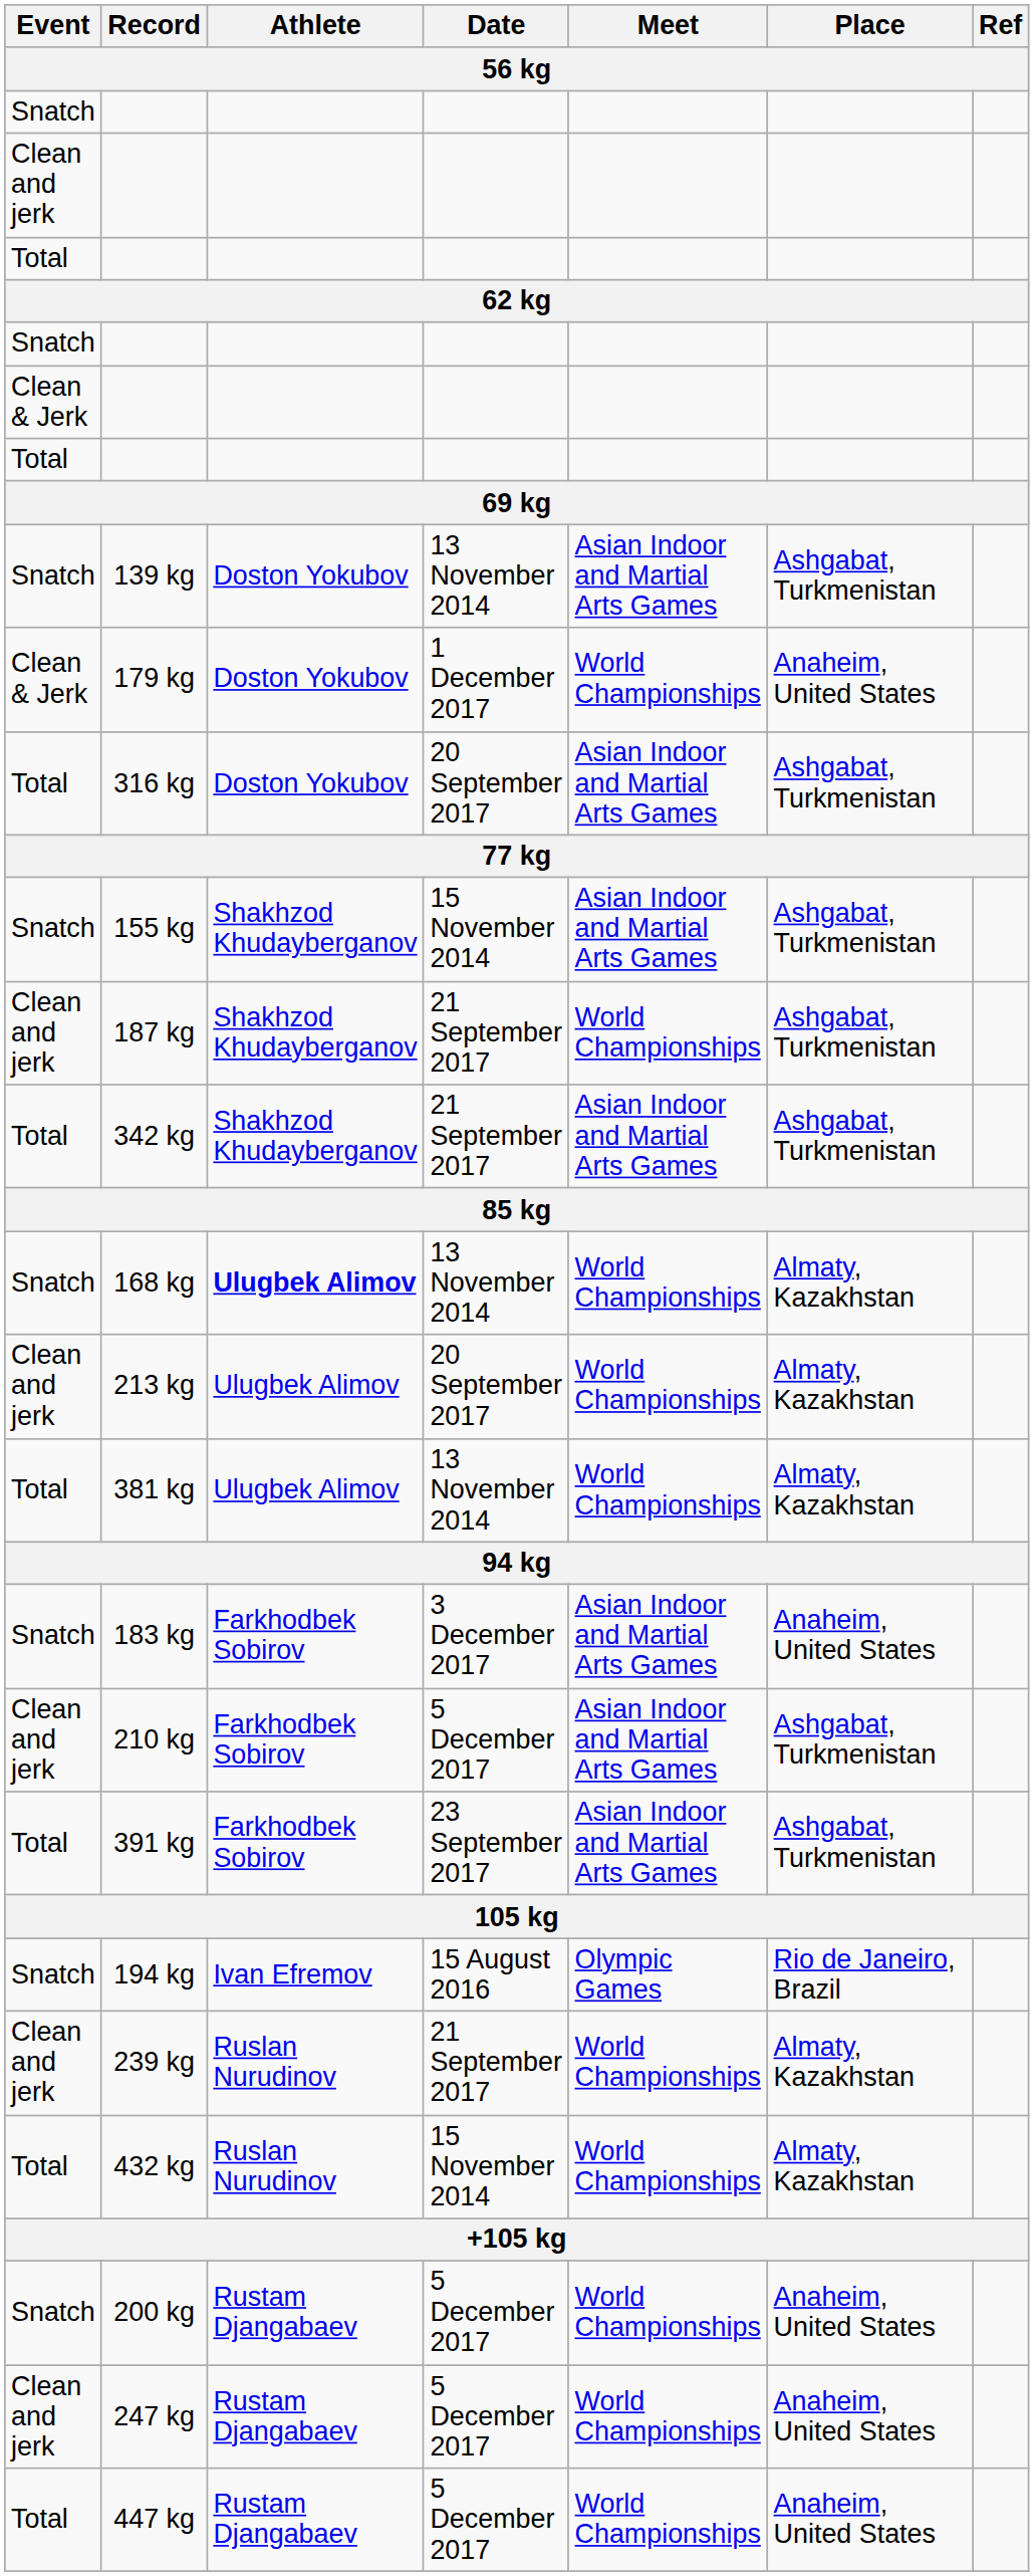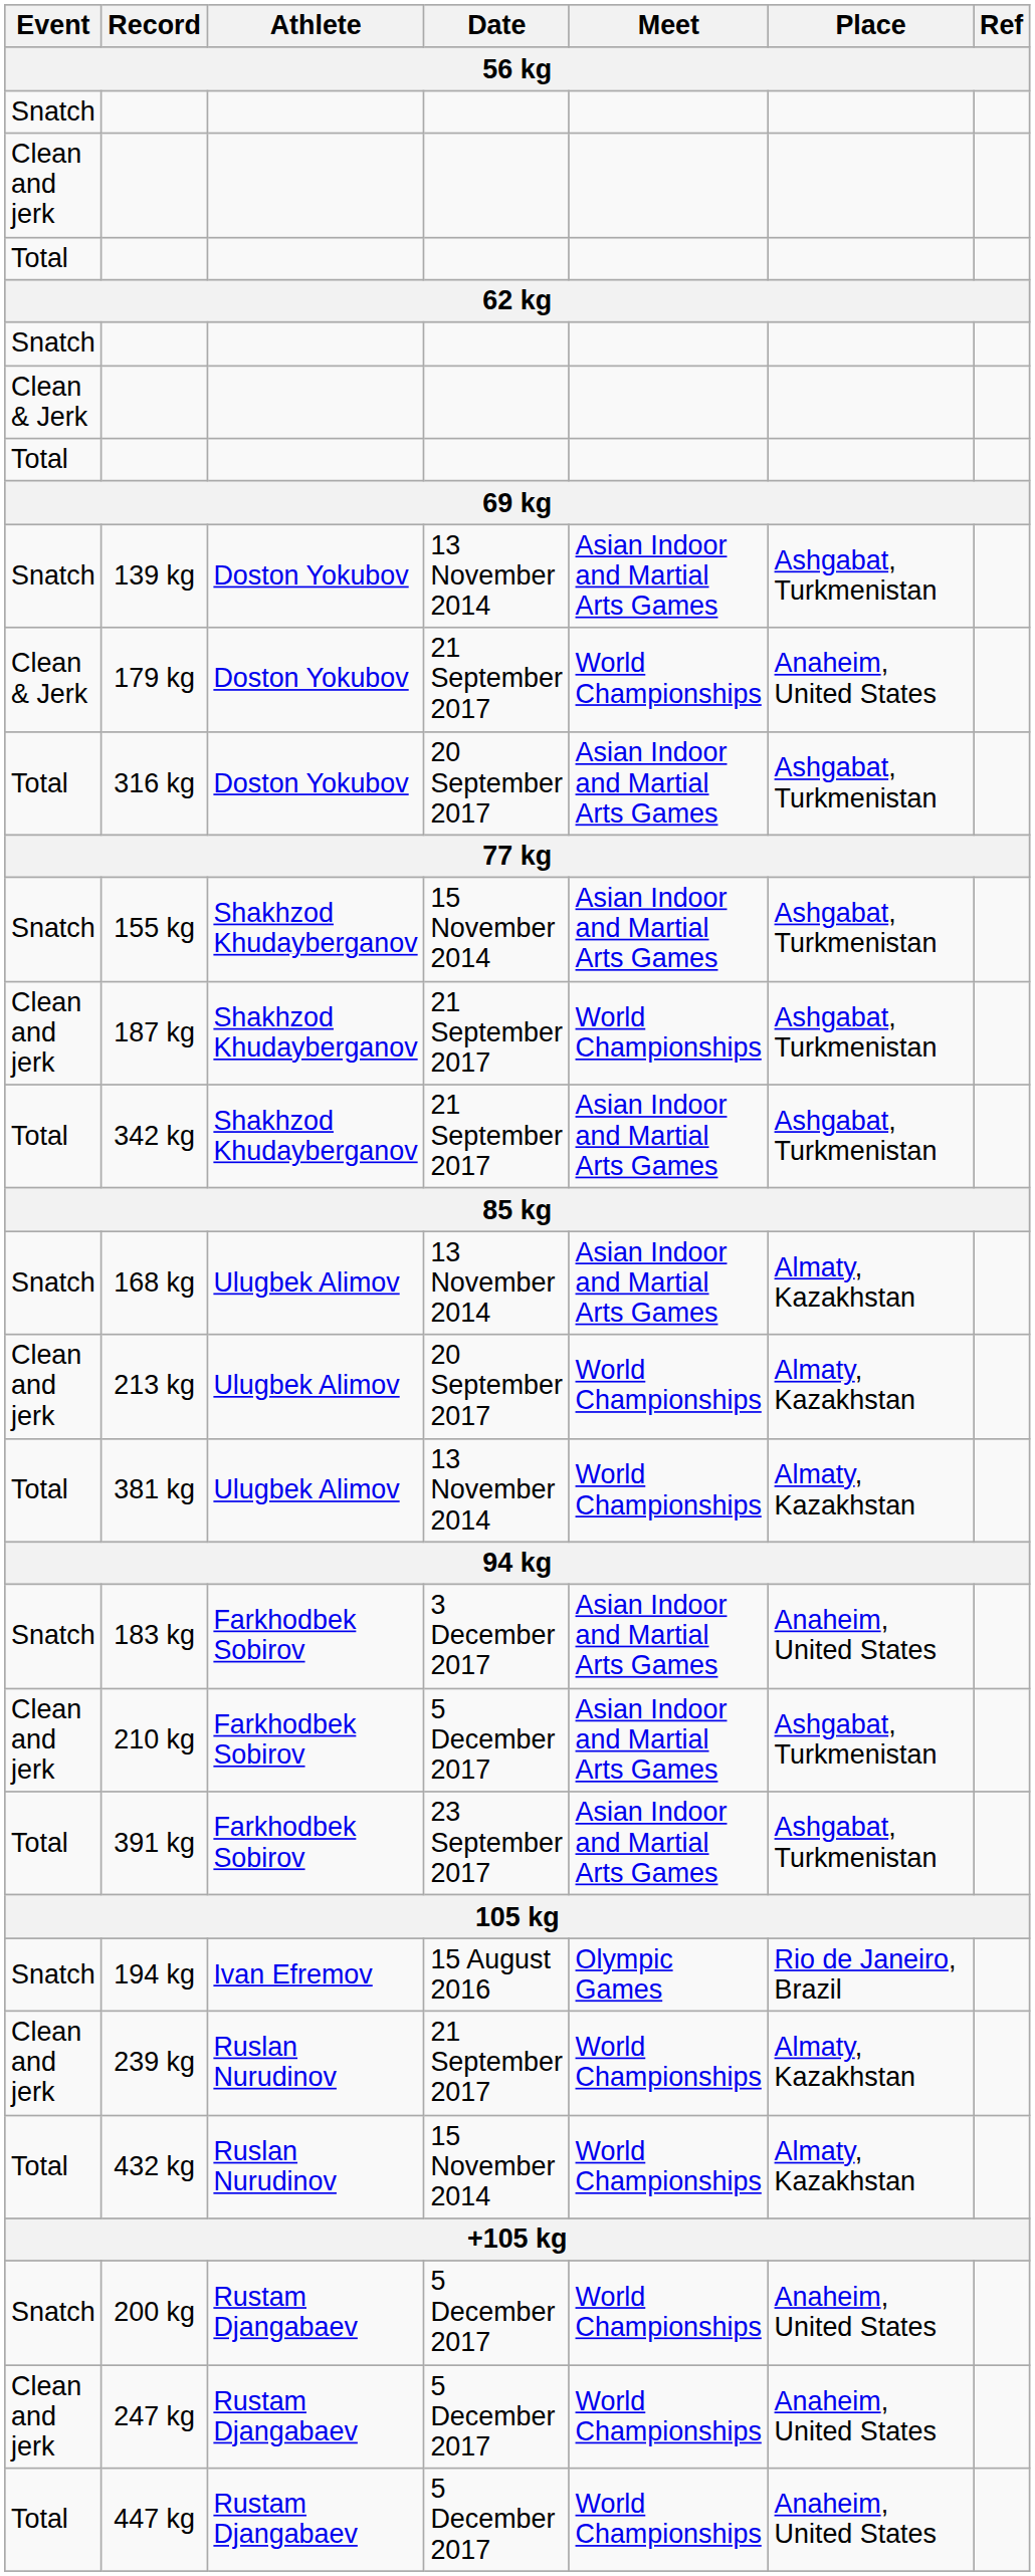 <table class="wikitable">
 <tr>
 <th width=9%>Event</th>
 <th width=6%>Record</th>
 <th width=18%>Athlete</th>
 <th width=13%>Date</th>
 <th width=18%>Meet</th>
 <th width=20%>Place</th>
 <th width=3%>Ref</th>
 </tr>
 <tr bgcolor="#DDDDDD">
 <th colspan="8">56 kg</th>
 </tr>
 <tr>
 <td>Snatch</td>
 <td></td>
 <td></td>
 <td></td>
 <td></td>
 <td></td>
 <td></td>
 </tr>
 <tr>
 <td>Clean and jerk</td>
 <td></td>
 <td></td>
 <td></td>
 <td></td>
 <td></td>
 <td></td>
 </tr>
 <tr>
 <td>Total</td>
 <td></td>
 <td></td>
 <td></td>
 <td></td>
 <td></td>
 <td></td>
 </tr>
 <tr bgcolor="#DDDDDD">
 <th colspan="8">62 kg</th>
 </tr>
 <tr>
 <td>Snatch</td>
 <td></td>
 <td></td>
 <td></td>
 <td></td>
 <td></td>
 <td></td>
 </tr>
 <tr>
 <td>Clean & Jerk</td>
 <td></td>
 <td></td>
 <td></td>
 <td></td>
 <td></td>
 <td></td>
 </tr>
 <tr>
 <td>Total</td>
 <td></td>
 <td></td>
 <td></td>
 <td></td>
 <td></td>
 <td></td>
 </tr>
 <tr bgcolor="#DDDDDD">
 <th colspan="8">69 kg</th>
 </tr>
 <tr>
 <td>Snatch</td>
 <td align="center">139 kg</td>
 <td><a href='#'>Doston Yokubov</a></td>
 <td>13 November 2014</td>
 <td><a href='#'>Asian Indoor and Martial Arts Games</a></td>
 <td><a href='#'>Ashgabat</a>, Turkmenistan</td>
 <td></td>
 </tr>
 <tr>
 <td>Clean & Jerk</td>
 <td align="center">179 kg</td>
 <td><a href='#'>Doston Yokubov</a></td>
-<td>1 December 2017</td>
+<td>21 September 2017</td>
 <td><a href='#'>World Championships</a></td>
 <td><a href='#'>Anaheim</a>, United States</td>
 <td></td>
 </tr>
 <tr>
 <td>Total</td>
 <td align="center">316 kg</td>
 <td><a href='#'>Doston Yokubov</a></td>
 <td>20 September 2017</td>
 <td><a href='#'>Asian Indoor and Martial Arts Games</a></td>
 <td><a href='#'>Ashgabat</a>, Turkmenistan</td>
 <td></td>
 </tr>
 <tr bgcolor="#DDDDDD">
 <th colspan="8">77 kg</th>
 </tr>
 <tr>
 <td>Snatch</td>
 <td align="center">155 kg</td>
 <td><a href='#'>Shakhzod Khudayberganov</a></td>
 <td>15 November 2014</td>
 <td><a href='#'>Asian Indoor and Martial Arts Games</a></td>
 <td><a href='#'>Ashgabat</a>, Turkmenistan</td>
 <td></td>
 </tr>
 <tr>
 <td>Clean and jerk</td>
 <td align="center">187 kg</td>
 <td><a href='#'>Shakhzod Khudayberganov</a></td>
 <td>21 September 2017</td>
 <td><a href='#'>World Championships</a></td>
 <td><a href='#'>Ashgabat</a>, Turkmenistan</td>
 <td></td>
 </tr>
 <tr>
 <td>Total</td>
 <td align="center">342 kg</td>
 <td><a href='#'>Shakhzod Khudayberganov</a></td>
 <td>21 September 2017</td>
 <td><a href='#'>Asian Indoor and Martial Arts Games</a></td>
 <td><a href='#'>Ashgabat</a>, Turkmenistan</td>
 <td></td>
 </tr>
 <tr bgcolor="#DDDDDD">
 <th colspan="8">85 kg</th>
 </tr>
 <tr>
 <td>Snatch</td>
 <td align="center">168 kg</td>
-<td><strong><a href='#'>Ulugbek Alimov</a></strong></td>
+<td><a href='#'>Ulugbek Alimov</a></td>
 <td>13 November 2014</td>
-<td><a href='#'>World Championships</a></td>
+<td><a href='#'>Asian Indoor and Martial Arts Games</a></td>
 <td><a href='#'>Almaty</a>, Kazakhstan</td>
 <td></td>
 </tr>
 <tr>
 <td>Clean and jerk</td>
 <td align="center">213 kg</td>
 <td><a href='#'>Ulugbek Alimov</a></td>
 <td>20 September 2017</td>
 <td><a href='#'>World Championships</a></td>
 <td><a href='#'>Almaty</a>, Kazakhstan</td>
 <td></td>
 </tr>
 <tr>
 <td>Total</td>
 <td align="center">381 kg</td>
 <td><a href='#'>Ulugbek Alimov</a></td>
 <td>13 November 2014</td>
 <td><a href='#'>World Championships</a></td>
 <td><a href='#'>Almaty</a>, Kazakhstan</td>
 <td></td>
 </tr>
 <tr bgcolor="#DDDDDD">
 <th colspan="8">94 kg</th>
 </tr>
 <tr>
 <td>Snatch</td>
 <td align="center">183 kg</td>
 <td><a href='#'>Farkhodbek Sobirov</a></td>
 <td>3 December 2017</td>
 <td><a href='#'>Asian Indoor and Martial Arts Games</a></td>
 <td><a href='#'>Anaheim</a>, United States</td>
 <td></td>
 </tr>
 <tr>
 <td>Clean and jerk</td>
 <td align="center">210 kg</td>
 <td><a href='#'>Farkhodbek Sobirov</a></td>
 <td>5 December 2017</td>
 <td><a href='#'>Asian Indoor and Martial Arts Games</a></td>
 <td><a href='#'>Ashgabat</a>, Turkmenistan</td>
 <td></td>
 </tr>
 <tr>
 <td>Total</td>
 <td align="center">391 kg</td>
 <td><a href='#'>Farkhodbek Sobirov</a></td>
 <td>23 September 2017</td>
 <td><a href='#'>Asian Indoor and Martial Arts Games</a></td>
 <td><a href='#'>Ashgabat</a>, Turkmenistan</td>
 <td></td>
 </tr>
 <tr bgcolor="#DDDDDD">
 <th colspan="8">105 kg</th>
 </tr>
 <tr>
 <td>Snatch</td>
 <td align="center">194 kg</td>
 <td><a href='#'>Ivan Efremov</a></td>
 <td>15 August 2016</td>
 <td><a href='#'>Olympic Games</a></td>
 <td><a href='#'>Rio de Janeiro</a>, Brazil</td>
 <td></td>
 </tr>
 <tr>
 <td>Clean and jerk</td>
 <td align="center">239 kg</td>
 <td><a href='#'>Ruslan Nurudinov</a></td>
 <td>21 September 2017</td>
 <td><a href='#'>World Championships</a></td>
 <td><a href='#'>Almaty</a>, Kazakhstan</td>
 <td></td>
 </tr>
 <tr>
 <td>Total</td>
 <td align="center">432 kg</td>
 <td><a href='#'>Ruslan Nurudinov</a></td>
 <td>15 November 2014</td>
 <td><a href='#'>World Championships</a></td>
 <td><a href='#'>Almaty</a>, Kazakhstan</td>
 <td></td>
 </tr>
 <tr bgcolor="#DDDDDD">
 <th colspan="8">+105 kg</th>
 </tr>
 <tr>
 <td>Snatch</td>
 <td align="center">200 kg</td>
 <td><a href='#'>Rustam Djangabaev</a></td>
 <td>5 December 2017</td>
 <td><a href='#'>World Championships</a></td>
 <td><a href='#'>Anaheim</a>, United States</td>
 <td></td>
 </tr>
 <tr>
 <td>Clean and jerk</td>
 <td align="center">247 kg</td>
 <td><a href='#'>Rustam Djangabaev</a></td>
 <td>5 December 2017</td>
 <td><a href='#'>World Championships</a></td>
 <td><a href='#'>Anaheim</a>, United States</td>
 <td></td>
 </tr>
 <tr>
 <td>Total</td>
 <td align="center">447 kg</td>
 <td><a href='#'>Rustam Djangabaev</a></td>
 <td>5 December 2017</td>
 <td><a href='#'>World Championships</a></td>
 <td><a href='#'>Anaheim</a>, United States</td>
 <td></td>
 </tr>
 </table>
